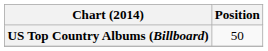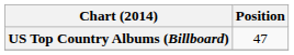 <table class="wikitable plainrowheaders" style="text-align:center">
 <tr>
 <th>Chart (2014)</th>
 <th>Position</th>
 </tr>
 <tr>
 <th scope="row">US Top Country Albums (<em>Billboard</em>)</th>
-<td>50</td>
+<td>47</td>
 </tr>
 <tr>
 </tr>
 </table>
